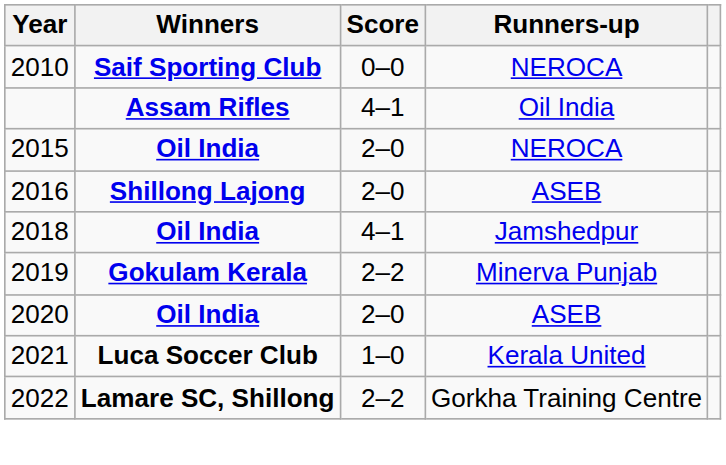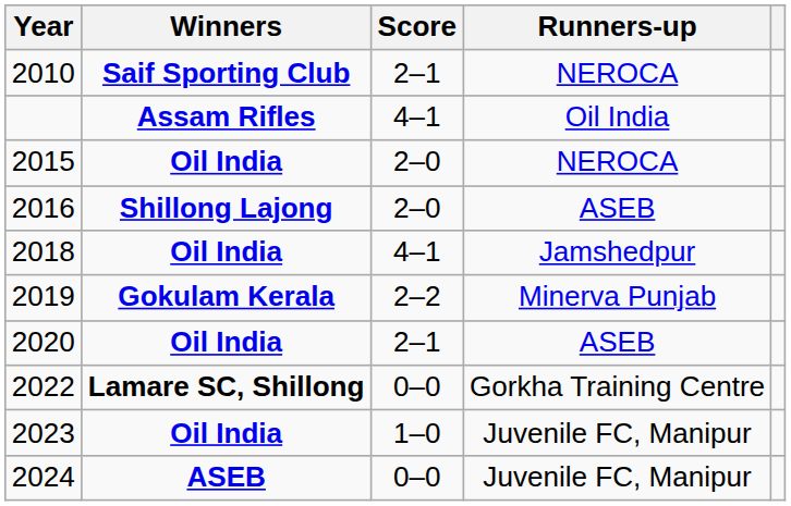 <table class="wikitable" style="text-align:center;">
 <tr>
 <th scope="col">Year</th>
 <th scope="col">Winners</th>
 <th scope="col">Score</th>
 <th scope="col">Runners-up</th>
 <th scope="col"></th>
 </tr>
 <tr>
 <td>2010</td>
 <td> <strong><a href='#'>Saif Sporting Club</a></strong></td>
-<td>0–0 </td>
+<td>2–1</td>
 <td><a href='#'>NEROCA</a></td>
 <td></td>
 </tr>
 <tr>
 <td></td>
 <td><strong><a href='#'>Assam Rifles</a></strong></td>
 <td>4–1</td>
 <td><a href='#'>Oil India</a></td>
 <td></td>
 </tr>
 <tr>
 <td>2015</td>
 <td><strong><a href='#'>Oil India</a></strong></td>
 <td>2–0</td>
 <td><a href='#'>NEROCA</a></td>
 <td></td>
 </tr>
 <tr>
 <td>2016</td>
 <td><strong><a href='#'>Shillong Lajong</a></strong></td>
 <td>2–0</td>
 <td><a href='#'>ASEB</a></td>
 <td></td>
 </tr>
 <tr>
 <td>2018</td>
 <td><strong><a href='#'>Oil India</a></strong></td>
 <td>4–1</td>
 <td><a href='#'>Jamshedpur</a></td>
 <td></td>
 </tr>
 <tr>
 <td>2019</td>
 <td><strong><a href='#'>Gokulam Kerala</a></strong></td>
 <td>2–2 </td>
 <td><a href='#'>Minerva Punjab</a></td>
 <td></td>
 </tr>
 <tr>
 <td>2020</td>
 <td><strong><a href='#'>Oil India</a></strong></td>
-<td>2–0</td>
+<td>2–1</td>
 <td><a href='#'>ASEB</a></td>
-<td></td>
-</tr>
-<tr>
-<td>2021</td>
-<td><strong>Luca Soccer Club</strong></td>
-<td>1–0</td>
-<td><a href='#'>Kerala United</a></td>
 <td></td>
 </tr>
 <tr>
 <td>2022</td>
 <td><strong>Lamare SC, Shillong</strong></td>
-<td>2–2 </td>
+<td>0–0 </td>
 <td>Gorkha Training Centre</td>
 <td></td>
 </tr>
+<tr>
+<td>2023</td>
+<td><strong><a href='#'>Oil India</a></strong></td>
+<td>1–0</td>
+<td>Juvenile FC, Manipur</td>
+<td></td>
+</tr>
+<tr>
+<td>2024</td>
+<td><strong><a href='#'>ASEB</a></strong></td>
+<td>0–0 </td>
+<td>Juvenile FC, Manipur</td>
+<td></td>
+</tr>
 </table>
